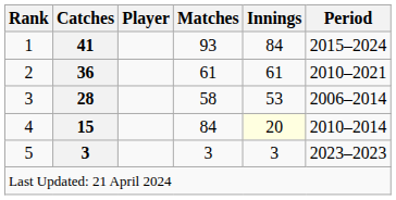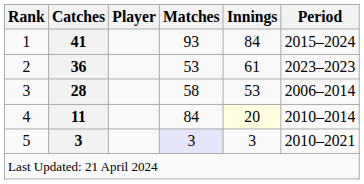 <table class="wikitable plainrowheaders sortable">
 <tr>
 <th scope=col>Rank</th>
 <th scope=col>Catches</th>
 <th scope=col>Player</th>
 <th scope=col>Matches</th>
 <th scope=col>Innings</th>
 <th scope=col>Period</th>
 </tr>
 <tr>
 <td align=center>1</td>
 <th scope=row style=text-align:center;>41</th>
 <td></td>
 <td align=center>93</td>
 <td align=center>84</td>
 <td>2015–2024</td>
 </tr>
 <tr>
 <td align=center>2</td>
 <th scope=row style=text-align:center;>36</th>
 <td></td>
+<td align=center>53</td>
 <td align=center>61</td>
-<td align=center>61</td>
-<td>2010–2021</td>
+<td>2023–2023</td>
 </tr>
 <tr>
 <td align=center>3</td>
 <th scope=row style=text-align:center;>28</th>
 <td></td>
 <td align=center>58</td>
 <td align=center>53</td>
 <td>2006–2014</td>
 </tr>
 <tr>
 <td align=center>4</td>
-<th scope=row style=text-align:center;>15</th>
+<th scope=row style=text-align:center;>11</th>
 <td></td>
 <td align=center>84</td>
 <td align=center style="background: lightyellow;">20</td>
 <td>2010–2014</td>
 </tr>
 <tr>
 <td align=center>5</td>
 <th scope=row style=text-align:center;>3</th>
 <td></td>
+<td align=center style="background: lavender;">3</td>
 <td align=center>3</td>
-<td align=center>3</td>
-<td>2023–2023</td>
+<td>2010–2021</td>
 </tr>
 <tr class=sortbottom>
 <td colspan=6><small>Last Updated: 21 April 2024</small></td>
 </tr>
 </table>
